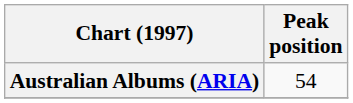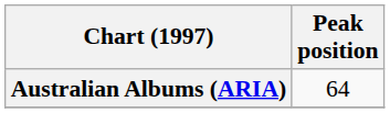 <table class="wikitable sortable plainrowheaders" style="text-align:center">
 <tr>
 <th scope="col">Chart (1997)</th>
 <th scope="col">Peak<br>position</th>
 </tr>
 <tr>
 <th scope="row">Australian Albums (<a href='#'>ARIA</a>)</th>
-<td>54</td>
+<td>64</td>
 </tr>
 <tr>
 </tr>
 <tr>
 </tr>
 <tr>
 </tr>
 <tr>
 </tr>
 <tr>
 </tr>
 <tr>
 </tr>
 <tr>
 </tr>
 <tr>
 </tr>
 <tr>
 </tr>
 <tr>
 </tr>
 </table>
